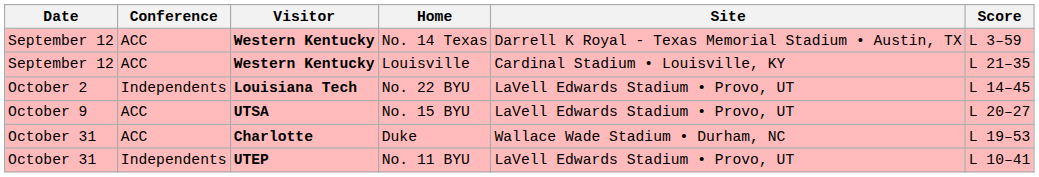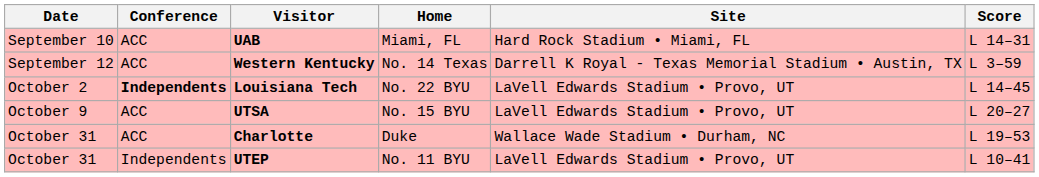 <table class="wikitable">
 <tr>
 <th>Date</th>
 <th>Conference</th>
 <th>Visitor</th>
 <th>Home</th>
 <th>Site</th>
 <th>Score</th>
 </tr>
 <tr style="background:#fbb">
+<td>September 10</td>
+<td>ACC</td>
+<td><strong>UAB</strong></td>
+<td>Miami, FL</td>
+<td>Hard Rock Stadium • Miami, FL</td>
+<td>L 14–31</td>
+</tr>
+<tr style="background:#fbb">
 <td>September 12</td>
 <td>ACC</td>
 <td><strong>Western Kentucky</strong></td>
 <td>No. 14 Texas</td>
 <td>Darrell K Royal - Texas Memorial Stadium • Austin, TX</td>
 <td>L 3–59</td>
 </tr>
 <tr style="background:#fbb">
-<td>September 12</td>
-<td>ACC</td>
-<td><strong>Western Kentucky</strong></td>
-<td>Louisville</td>
-<td>Cardinal Stadium • Louisville, KY</td>
-<td>L 21–35</td>
-</tr>
-<tr style="background:#fbb">
 <td>October 2</td>
-<td>Independents</td>
+<td><strong>Independents</strong></td>
 <td><strong>Louisiana Tech</strong></td>
 <td>No. 22 BYU</td>
 <td>LaVell Edwards Stadium • Provo, UT</td>
 <td>L 14–45</td>
 </tr>
 <tr style="background:#fbb">
 <td>October 9</td>
 <td>ACC</td>
 <td><strong>UTSA</strong></td>
 <td>No. 15 BYU</td>
 <td>LaVell Edwards Stadium • Provo, UT</td>
 <td>L 20–27</td>
 </tr>
 <tr style="background:#fbb">
 <td>October 31</td>
 <td>ACC</td>
 <td><strong>Charlotte</strong></td>
 <td>Duke</td>
 <td>Wallace Wade Stadium • Durham, NC</td>
 <td>L 19–53</td>
 </tr>
 <tr style="background:#fbb">
 <td>October 31</td>
 <td>Independents</td>
 <td><strong>UTEP</strong></td>
 <td>No. 11 BYU</td>
 <td>LaVell Edwards Stadium • Provo, UT</td>
 <td>L 10–41</td>
 </tr>
 </table>
